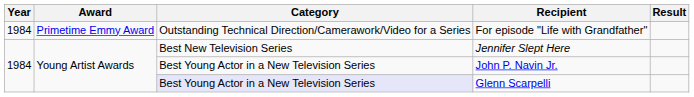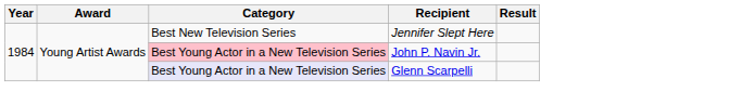 <table class="wikitable">
 <tr>
 <th>Year</th>
 <th>Award</th>
 <th>Category</th>
 <th>Recipient</th>
 <th>Result</th>
 </tr>
 <tr>
-<td>1984</td>
-<td><a href='#'>Primetime Emmy Award</a></td>
-<td>Outstanding Technical Direction/Camerawork/Video for a Series</td>
-<td>For episode "Life with Grandfather"</td>
-<td></td>
-</tr>
-<tr>
 <td rowspan="3">1984</td>
 <td rowspan="3">Young Artist Awards</td>
 <td>Best New Television Series</td>
 <td><em>Jennifer Slept Here</em></td>
 <td></td>
 </tr>
 <tr>
-<td>Best Young Actor in a New Television Series</td>
+<td style="background: pink;">Best Young Actor in a New Television Series</td>
 <td><a href='#'>John P. Navin Jr.</a></td>
 <td></td>
 </tr>
 <tr>
 <td style="background: lavender;">Best Young Actor in a New Television Series</td>
 <td><a href='#'>Glenn Scarpelli</a></td>
 <td></td>
 </tr>
 </table>
